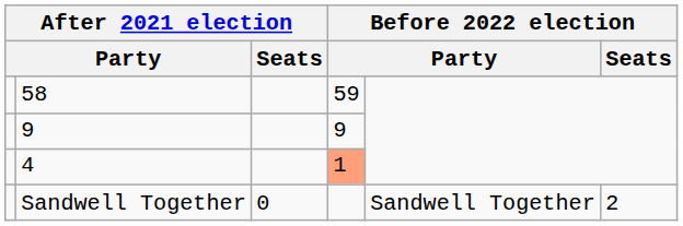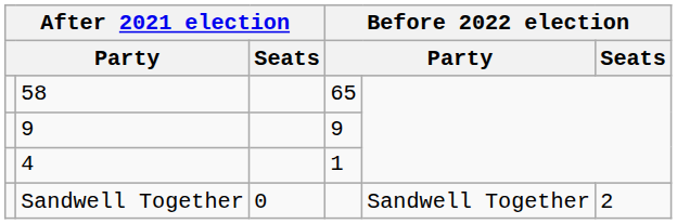 <table class="wikitable">
 <tr>
 <th colspan="3">After <a href='#'>2021 election</a></th>
 <th colspan="3">Before 2022 election</th>
 </tr>
 <tr>
 <th colspan="2">Party</th>
 <th>Seats</th>
 <th colspan="2">Party</th>
 <th>Seats</th>
 </tr>
 <tr>
 <td></td>
 <td>58</td>
 <td></td>
-<td>59</td>
+<td>65</td>
 </tr>
 <tr>
 <td></td>
 <td>9</td>
 <td></td>
 <td>9</td>
 </tr>
 <tr>
 <td></td>
 <td>4</td>
 <td></td>
-<td style="background: lightsalmon;">1</td>
+<td>1</td>
 </tr>
 <tr>
 <td></td>
 <td>Sandwell Together</td>
 <td>0</td>
 <td></td>
 <td>Sandwell Together</td>
 <td>2</td>
 </tr>
 </table>
